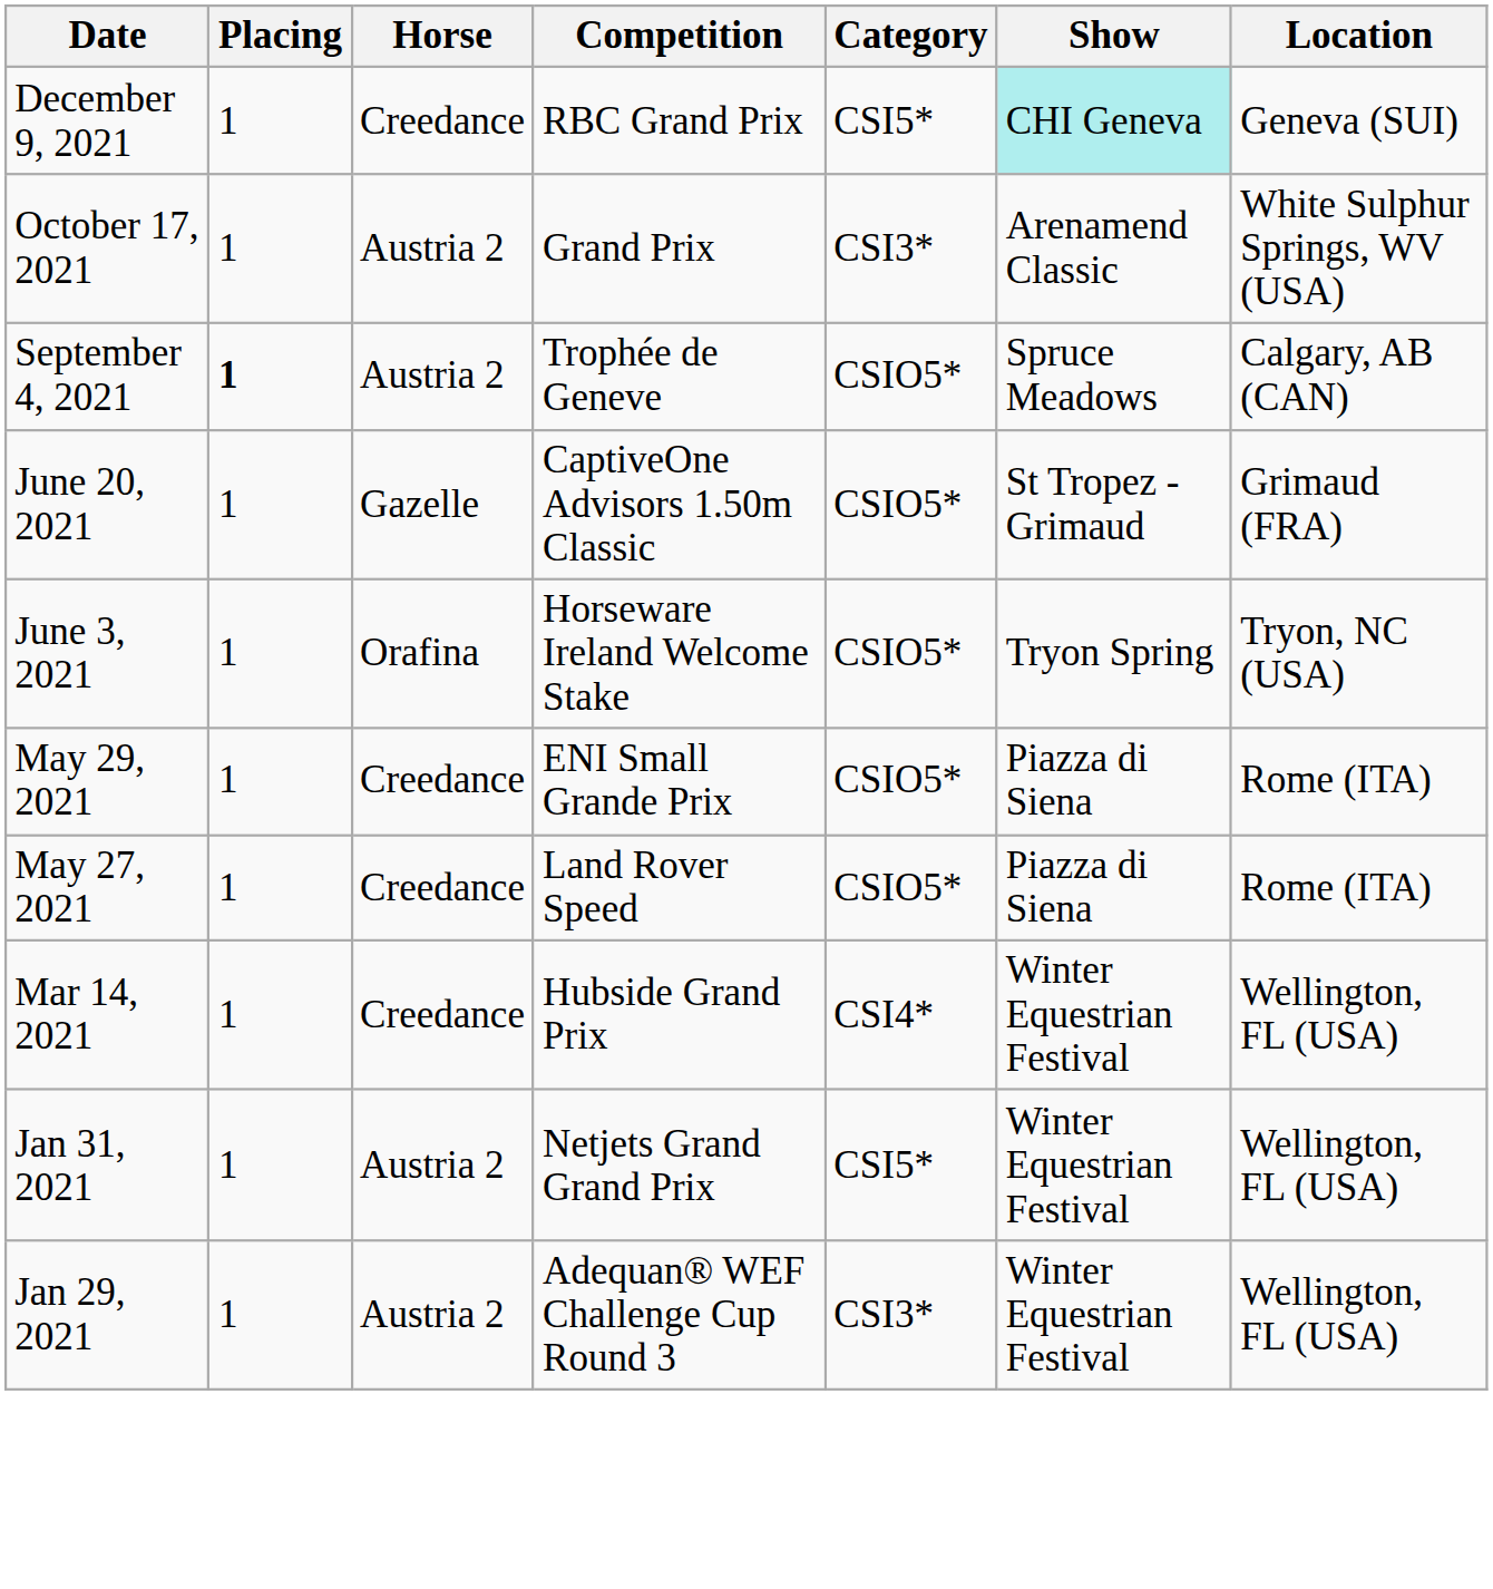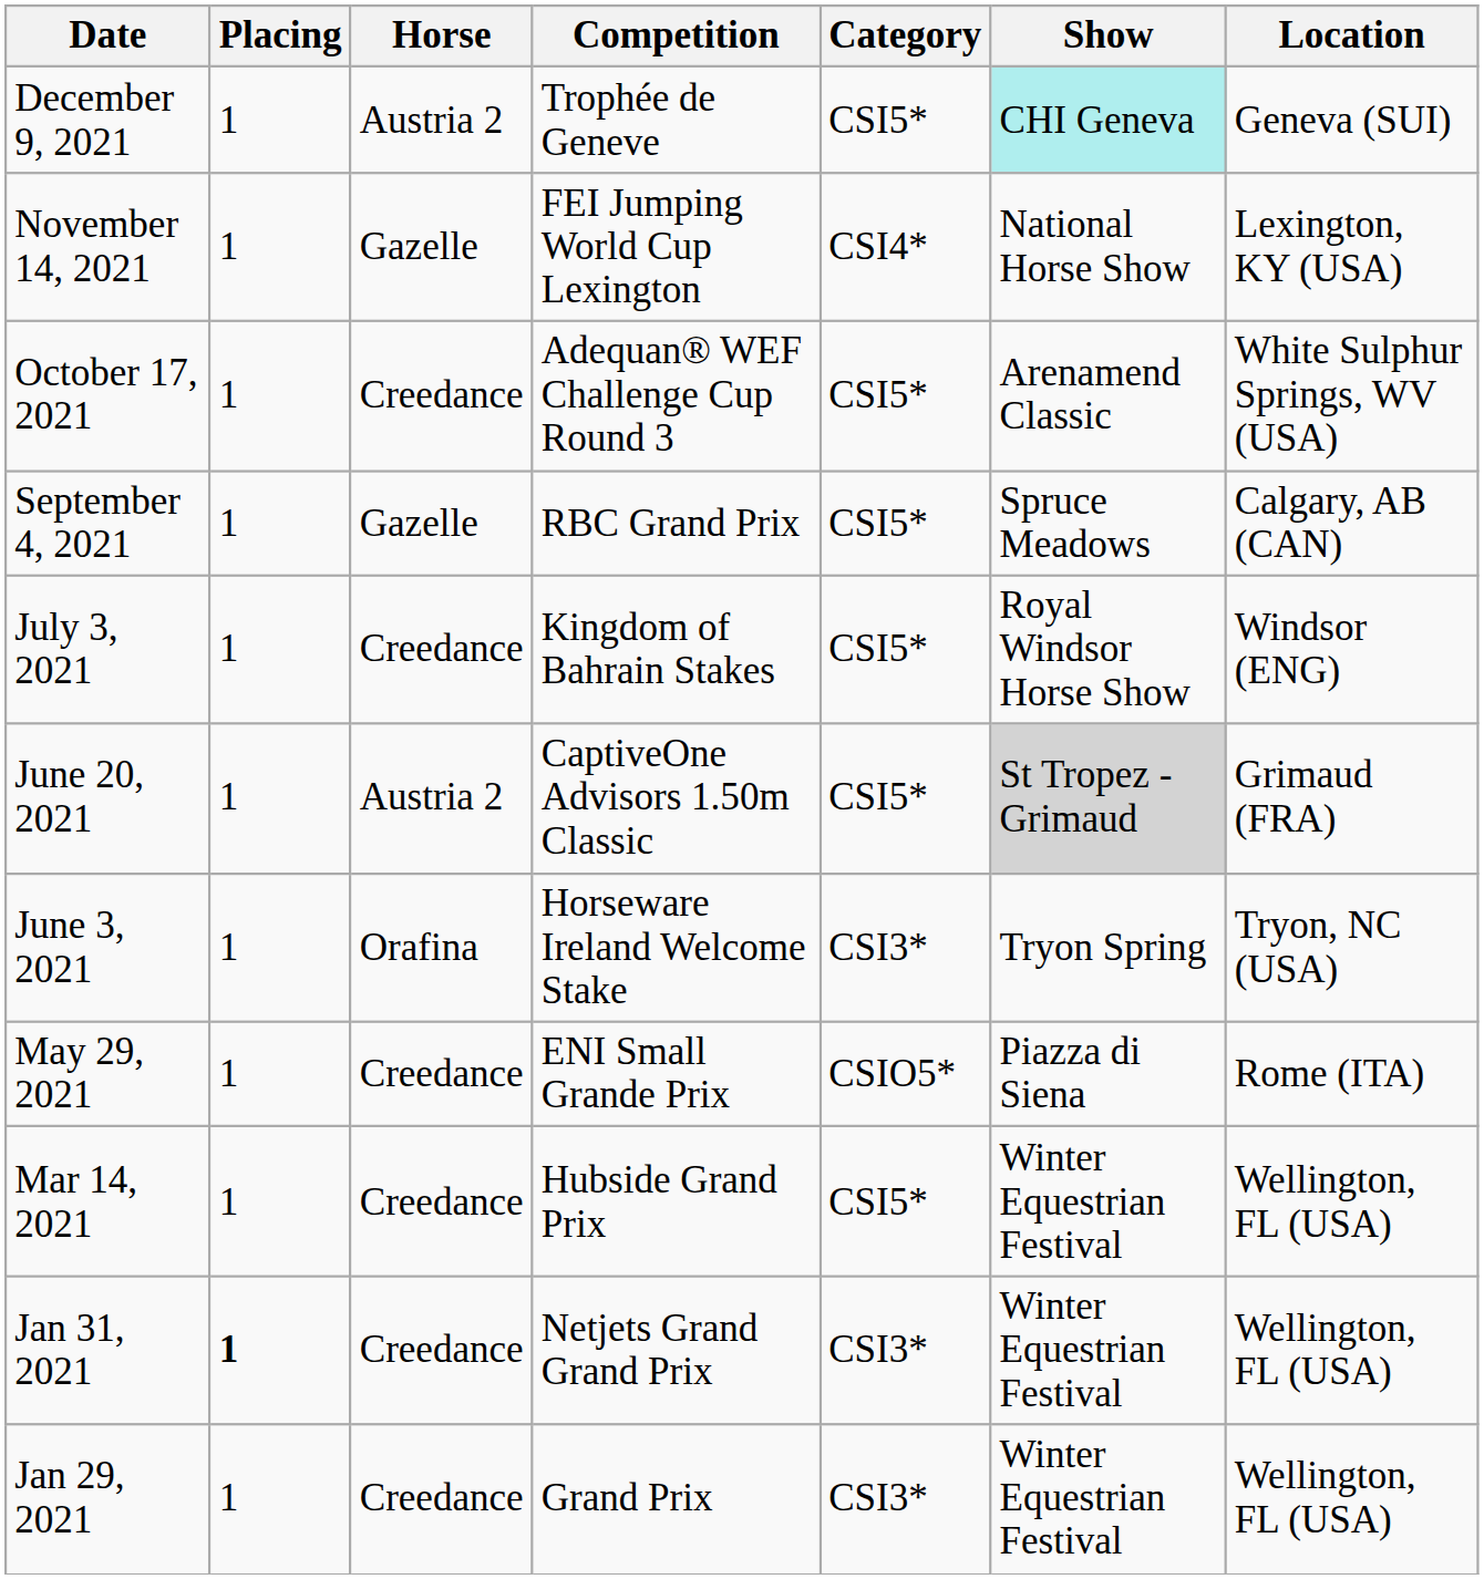 <table class="wikitable">
 <tr>
 <th>Date</th>
 <th>Placing</th>
 <th>Horse</th>
 <th>Competition</th>
 <th>Category</th>
 <th>Show</th>
 <th>Location</th>
 </tr>
 <tr>
 <td>December 9, 2021</td>
 <td>1</td>
-<td>Creedance</td>
-<td>RBC Grand Prix</td>
+<td>Austria 2</td>
+<td>Trophée de Geneve</td>
 <td>CSI5*</td>
 <td style="background: paleturquoise;">CHI Geneva</td>
 <td>Geneva (SUI)</td>
 </tr>
 <tr>
+<td>November 14, 2021</td>
+<td>1</td>
+<td>Gazelle</td>
+<td>FEI Jumping World Cup Lexington</td>
+<td>CSI4*</td>
+<td>National Horse Show</td>
+<td>Lexington, KY (USA)</td>
+</tr>
+<tr>
 <td>October 17, 2021</td>
 <td>1</td>
-<td>Austria 2</td>
-<td>Grand Prix</td>
-<td>CSI3*</td>
+<td>Creedance</td>
+<td>Adequan® WEF Challenge Cup Round 3</td>
+<td>CSI5*</td>
 <td>Arenamend Classic</td>
 <td>White Sulphur Springs, WV (USA)</td>
 </tr>
 <tr>
 <td>September 4, 2021</td>
-<td><strong>1</strong></td>
-<td>Austria 2</td>
-<td>Trophée de Geneve</td>
-<td>CSIO5*</td>
+<td>1</td>
+<td>Gazelle</td>
+<td>RBC Grand Prix</td>
+<td>CSI5*</td>
 <td>Spruce Meadows</td>
 <td>Calgary, AB (CAN)</td>
 </tr>
 <tr>
+<td>July 3, 2021</td>
+<td>1</td>
+<td>Creedance</td>
+<td>Kingdom of Bahrain Stakes</td>
+<td>CSI5*</td>
+<td>Royal Windsor Horse Show</td>
+<td>Windsor (ENG)</td>
+</tr>
+<tr>
 <td>June 20, 2021</td>
 <td>1</td>
-<td>Gazelle</td>
+<td>Austria 2</td>
 <td>CaptiveOne Advisors 1.50m Classic</td>
-<td>CSIO5*</td>
-<td>St Tropez - Grimaud</td>
+<td>CSI5*</td>
+<td style="background: lightgrey;">St Tropez - Grimaud</td>
 <td>Grimaud (FRA)</td>
 </tr>
 <tr>
 <td>June 3, 2021</td>
 <td>1</td>
 <td>Orafina</td>
 <td>Horseware Ireland Welcome Stake</td>
-<td>CSIO5*</td>
+<td>CSI3*</td>
 <td>Tryon Spring</td>
 <td>Tryon, NC (USA)</td>
 </tr>
 <tr>
 <td>May 29, 2021</td>
 <td>1</td>
 <td>Creedance</td>
 <td>ENI Small Grande Prix</td>
 <td>CSIO5*</td>
 <td>Piazza di Siena</td>
 <td>Rome (ITA)</td>
 </tr>
 <tr>
-<td>May 27, 2021</td>
-<td>1</td>
-<td>Creedance</td>
-<td>Land Rover Speed</td>
-<td>CSIO5*</td>
-<td>Piazza di Siena</td>
-<td>Rome (ITA)</td>
-</tr>
-<tr>
 <td>Mar 14, 2021</td>
 <td>1</td>
 <td>Creedance</td>
 <td>Hubside Grand Prix</td>
-<td>CSI4*</td>
+<td>CSI5*</td>
 <td>Winter Equestrian Festival</td>
 <td>Wellington, FL (USA)</td>
 </tr>
 <tr>
 <td>Jan 31, 2021</td>
-<td>1</td>
-<td>Austria 2</td>
+<td><strong>1</strong></td>
+<td>Creedance</td>
 <td>Netjets Grand Grand Prix</td>
-<td>CSI5*</td>
+<td>CSI3*</td>
 <td>Winter Equestrian Festival</td>
 <td>Wellington, FL (USA)</td>
 </tr>
 <tr>
 <td>Jan 29, 2021</td>
 <td>1</td>
-<td>Austria 2</td>
-<td>Adequan® WEF Challenge Cup Round 3</td>
+<td>Creedance</td>
+<td>Grand Prix</td>
 <td>CSI3*</td>
 <td>Winter Equestrian Festival</td>
 <td>Wellington, FL (USA)</td>
 </tr>
 </table>
